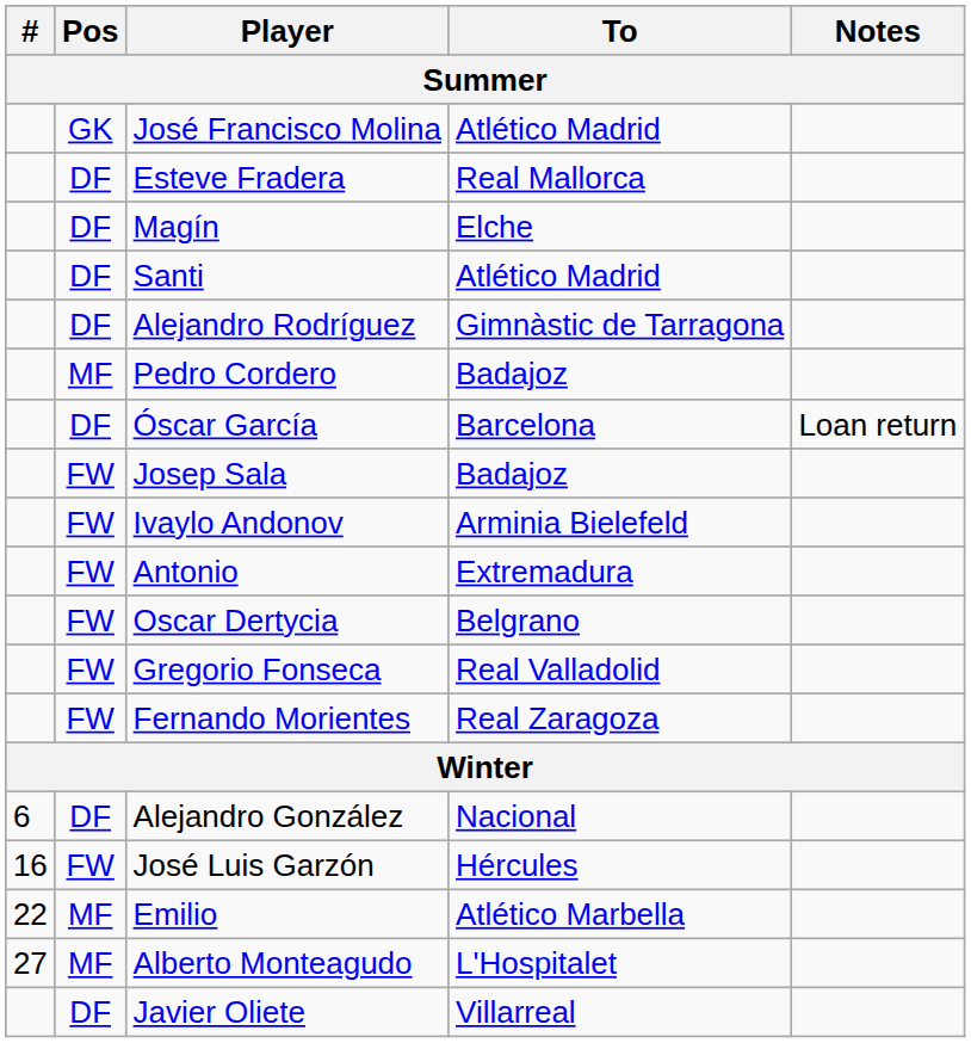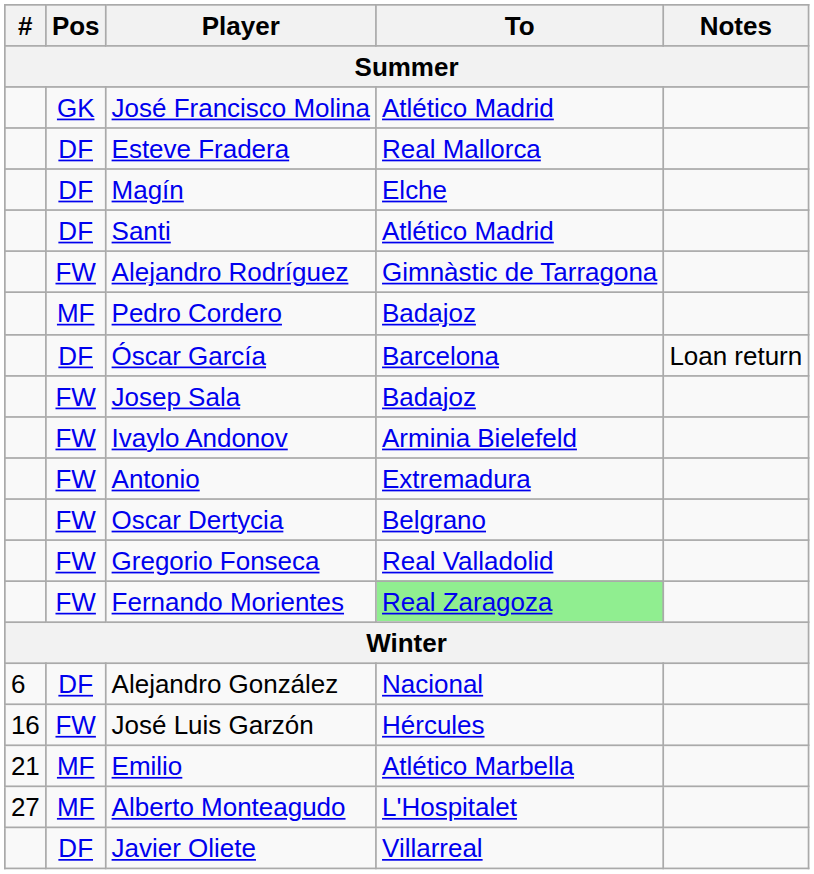 <table class="wikitable" style="font-size:95%; text-align:left;">
 <tr>
 <th>#</th>
 <th>Pos</th>
 <th>Player</th>
 <th>To</th>
 <th>Notes</th>
 </tr>
 <tr>
 <th colspan="5">Summer</th>
 </tr>
 <tr>
 <td></td>
 <td align="center"><a href='#'>GK</a></td>
 <td> <a href='#'>José Francisco Molina</a></td>
 <td> <a href='#'>Atlético Madrid</a></td>
 <td></td>
 </tr>
 <tr>
 <td></td>
 <td align="center"><a href='#'>DF</a></td>
 <td> <a href='#'>Esteve Fradera</a></td>
 <td> <a href='#'>Real Mallorca</a></td>
 <td></td>
 </tr>
 <tr>
 <td></td>
 <td align="center"><a href='#'>DF</a></td>
 <td> <a href='#'>Magín</a></td>
 <td> <a href='#'>Elche</a></td>
 <td></td>
 </tr>
 <tr>
 <td></td>
 <td align="center"><a href='#'>DF</a></td>
 <td> <a href='#'>Santi</a></td>
 <td> <a href='#'>Atlético Madrid</a></td>
 <td></td>
 </tr>
 <tr>
 <td></td>
-<td align="center"><a href='#'>DF</a></td>
+<td align="center"><a href='#'>FW</a></td>
 <td> <a href='#'>Alejandro Rodríguez</a></td>
 <td> <a href='#'>Gimnàstic de Tarragona</a></td>
 <td></td>
 </tr>
 <tr>
 <td></td>
 <td align="center"><a href='#'>MF</a></td>
 <td> <a href='#'>Pedro Cordero</a></td>
 <td> <a href='#'>Badajoz</a></td>
 <td></td>
 </tr>
 <tr>
 <td></td>
 <td align="center"><a href='#'>DF</a></td>
 <td> <a href='#'>Óscar García</a></td>
 <td> <a href='#'>Barcelona</a></td>
 <td>Loan return</td>
 </tr>
 <tr>
 <td></td>
 <td align="center"><a href='#'>FW</a></td>
 <td> <a href='#'>Josep Sala</a></td>
 <td> <a href='#'>Badajoz</a></td>
 <td></td>
 </tr>
 <tr>
 <td></td>
 <td align="center"><a href='#'>FW</a></td>
 <td> <a href='#'>Ivaylo Andonov</a></td>
 <td> <a href='#'>Arminia Bielefeld</a></td>
 <td></td>
 </tr>
 <tr>
 <td></td>
 <td align="center"><a href='#'>FW</a></td>
 <td> <a href='#'>Antonio</a></td>
 <td> <a href='#'>Extremadura</a></td>
 <td></td>
 </tr>
 <tr>
 <td></td>
 <td align="center"><a href='#'>FW</a></td>
 <td> <a href='#'>Oscar Dertycia</a></td>
 <td> <a href='#'>Belgrano</a></td>
 <td></td>
 </tr>
 <tr>
 <td></td>
 <td align="center"><a href='#'>FW</a></td>
 <td> <a href='#'>Gregorio Fonseca</a></td>
 <td> <a href='#'>Real Valladolid</a></td>
 <td></td>
 </tr>
 <tr>
 <td></td>
 <td align="center"><a href='#'>FW</a></td>
 <td> <a href='#'>Fernando Morientes</a></td>
-<td> <a href='#'>Real Zaragoza</a></td>
+<td style="background: lightgreen;"> <a href='#'>Real Zaragoza</a></td>
 <td></td>
 </tr>
 <tr>
 <th colspan="5">Winter</th>
 </tr>
 <tr>
 <td>6</td>
 <td align="center"><a href='#'>DF</a></td>
 <td> Alejandro González</td>
 <td> <a href='#'>Nacional</a></td>
 <td></td>
 </tr>
 <tr>
 <td>16</td>
 <td align="center"><a href='#'>FW</a></td>
 <td> José Luis Garzón</td>
 <td> <a href='#'>Hércules</a></td>
 <td></td>
 </tr>
 <tr>
-<td>22</td>
+<td>21</td>
 <td align="center"><a href='#'>MF</a></td>
 <td> <a href='#'>Emilio</a></td>
 <td> <a href='#'>Atlético Marbella</a></td>
 <td></td>
 </tr>
 <tr>
 <td>27</td>
 <td align="center"><a href='#'>MF</a></td>
 <td> <a href='#'>Alberto Monteagudo</a></td>
 <td> <a href='#'>L'Hospitalet</a></td>
 <td></td>
 </tr>
 <tr>
 <td></td>
 <td align="center"><a href='#'>DF</a></td>
 <td> <a href='#'>Javier Oliete</a></td>
 <td> <a href='#'>Villarreal</a></td>
 <td></td>
 </tr>
 </table>
